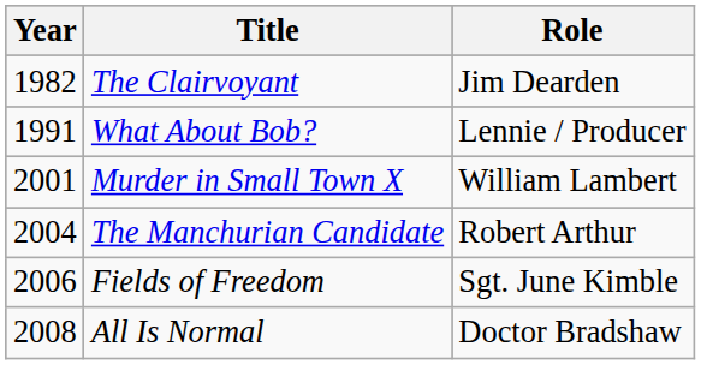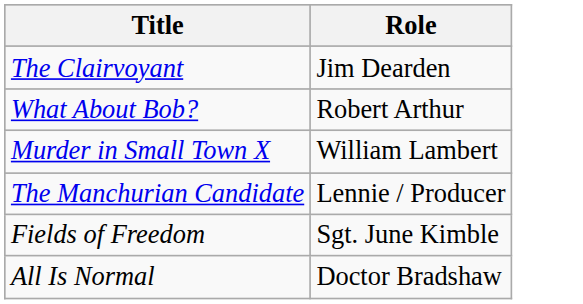 <table class="wikitable">
 <tr>
-<th>Year</th>
 <th>Title</th>
 <th>Role</th>
 </tr>
 <tr>
-<td>1982</td>
 <td><em><a href='#'>The Clairvoyant</a></em></td>
 <td>Jim Dearden</td>
 </tr>
 <tr>
-<td>1991</td>
 <td><em><a href='#'>What About Bob?</a></em></td>
-<td>Lennie / Producer</td>
+<td>Robert Arthur</td>
 </tr>
 <tr>
-<td>2001</td>
 <td><em><a href='#'>Murder in Small Town X</a></em></td>
 <td>William Lambert</td>
 </tr>
 <tr>
-<td>2004</td>
 <td><em><a href='#'>The Manchurian Candidate</a></em></td>
-<td>Robert Arthur</td>
+<td>Lennie / Producer</td>
 </tr>
 <tr>
-<td>2006</td>
 <td><em>Fields of Freedom</em></td>
 <td>Sgt. June Kimble</td>
 </tr>
 <tr>
-<td>2008</td>
 <td><em>All Is Normal</em></td>
 <td>Doctor Bradshaw</td>
 </tr>
 </table>
